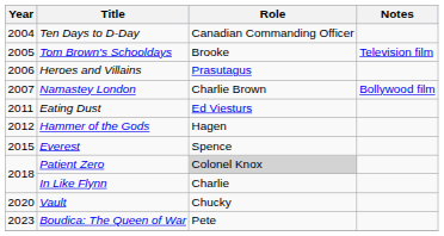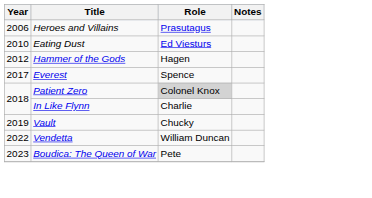 <table class="wikitable sortable">
 <tr style="background:#b0c4de; text-align:center;">
 <th>Year</th>
 <th>Title</th>
 <th>Role</th>
 <th class="unsortable">Notes</th>
 </tr>
 <tr>
-<td>2004</td>
-<td><em>Ten Days to D-Day</em></td>
-<td>Canadian Commanding Officer</td>
-<td></td>
-</tr>
-<tr>
-<td>2005</td>
-<td><em><a href='#'>Tom Brown's Schooldays</a></em></td>
-<td>Brooke</td>
-<td><a href='#'>Television film</a></td>
-</tr>
-<tr>
 <td>2006</td>
 <td><em>Heroes and Villains</em></td>
 <td><a href='#'>Prasutagus</a></td>
 <td></td>
 </tr>
 <tr>
-<td>2007</td>
-<td><em><a href='#'>Namastey London</a></em></td>
-<td>Charlie Brown</td>
-<td><a href='#'>Bollywood film</a></td>
-</tr>
-<tr>
-<td>2011</td>
+<td>2010</td>
 <td><em>Eating Dust</em></td>
 <td><a href='#'>Ed Viesturs</a></td>
 <td></td>
 </tr>
 <tr>
 <td>2012</td>
 <td><em><a href='#'>Hammer of the Gods</a></em></td>
 <td>Hagen</td>
 <td></td>
 </tr>
 <tr>
-<td>2015</td>
+<td>2017</td>
 <td><em><a href='#'>Everest</a></em></td>
 <td>Spence</td>
 <td></td>
 </tr>
 <tr>
 <td rowspan="2">2018</td>
 <td><em><a href='#'>Patient Zero</a></em></td>
 <td style="background: lightgrey;">Colonel Knox</td>
 <td></td>
 </tr>
 <tr>
 <td><em><a href='#'>In Like Flynn</a></em></td>
 <td>Charlie</td>
 <td></td>
 </tr>
 <tr>
-<td>2020</td>
+<td>2019</td>
 <td><em><a href='#'>Vault</a></em></td>
 <td>Chucky</td>
+<td></td>
+</tr>
+<tr>
+<td>2022</td>
+<td><em><a href='#'>Vendetta</a></em></td>
+<td>William Duncan</td>
 <td></td>
 </tr>
 <tr>
 <td>2023</td>
 <td><em><a href='#'>Boudica: The Queen of War</a></em></td>
 <td>Pete</td>
 <td></td>
 </tr>
 <tr>
 </tr>
 </table>
